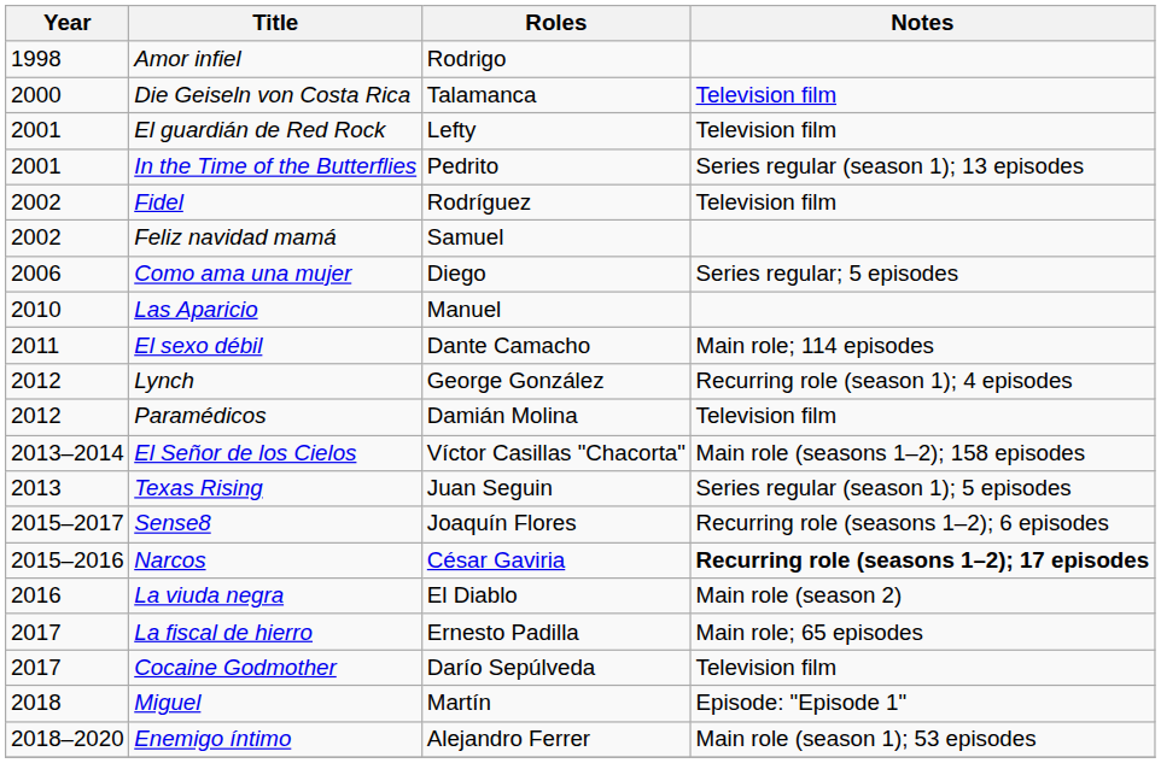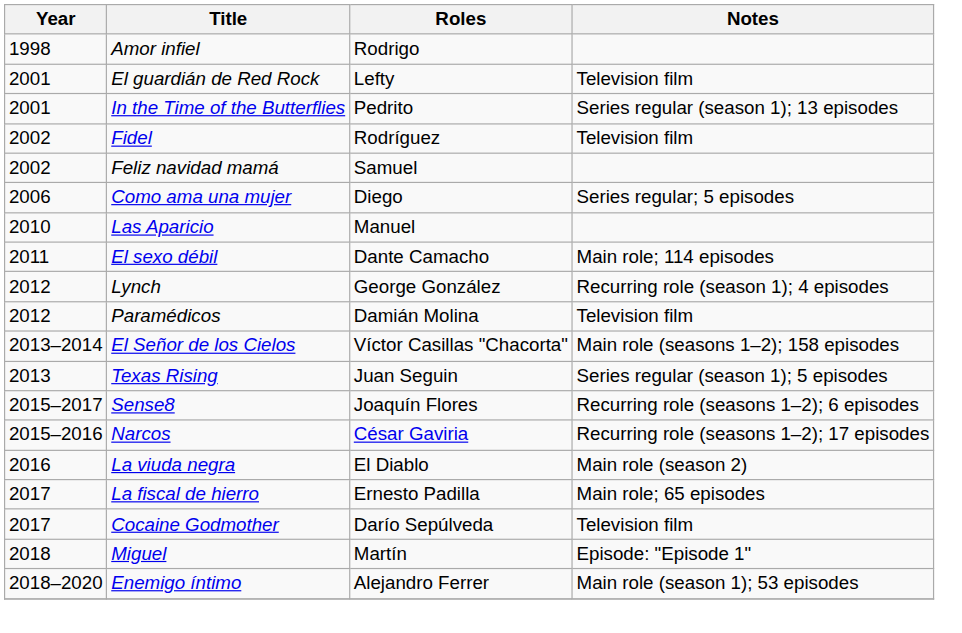 <table class="wikitable sortable">
 <tr>
 <th>Year</th>
 <th>Title</th>
 <th>Roles</th>
 <th>Notes</th>
 </tr>
 <tr>
 <td>1998</td>
 <td><em>Amor infiel</em></td>
 <td>Rodrigo</td>
 <td></td>
-</tr>
-<tr>
-<td>2000</td>
-<td><em>Die Geiseln von Costa Rica</em></td>
-<td>Talamanca</td>
-<td><a href='#'>Television film</a></td>
 </tr>
 <tr>
 <td>2001</td>
 <td><em>El guardián de Red Rock</em></td>
 <td>Lefty</td>
 <td>Television film</td>
 </tr>
 <tr>
 <td>2001</td>
 <td><em><a href='#'>In the Time of the Butterflies</a></em></td>
 <td>Pedrito</td>
 <td>Series regular (season 1); 13 episodes</td>
 </tr>
 <tr>
 <td>2002</td>
 <td><em><a href='#'>Fidel</a></em></td>
 <td>Rodríguez</td>
 <td>Television film</td>
 </tr>
 <tr>
 <td>2002</td>
 <td><em>Feliz navidad mamá</em></td>
 <td>Samuel</td>
 <td></td>
 </tr>
 <tr>
 <td>2006</td>
 <td><em><a href='#'>Como ama una mujer</a></em></td>
 <td>Diego</td>
 <td>Series regular; 5 episodes</td>
 </tr>
 <tr>
 <td>2010</td>
 <td><em><a href='#'>Las Aparicio</a></em></td>
 <td>Manuel</td>
 <td></td>
 </tr>
 <tr>
 <td>2011</td>
 <td><em><a href='#'>El sexo débil</a></em></td>
 <td>Dante Camacho</td>
 <td>Main role; 114 episodes</td>
 </tr>
 <tr>
 <td>2012</td>
 <td><em>Lynch</em></td>
 <td>George González</td>
 <td>Recurring role (season 1); 4 episodes</td>
 </tr>
 <tr>
 <td>2012</td>
 <td><em>Paramédicos</em></td>
 <td>Damián Molina</td>
 <td>Television film</td>
 </tr>
 <tr>
 <td>2013–2014</td>
 <td><em><a href='#'>El Señor de los Cielos</a></em></td>
 <td>Víctor Casillas "Chacorta"</td>
 <td>Main role (seasons 1–2); 158 episodes</td>
 </tr>
 <tr>
 <td>2013</td>
 <td><em><a href='#'>Texas Rising</a></em></td>
 <td>Juan Seguin</td>
 <td>Series regular (season 1); 5 episodes</td>
 </tr>
 <tr>
 <td>2015–2017</td>
 <td><em><a href='#'>Sense8</a></em></td>
 <td>Joaquín Flores</td>
 <td>Recurring role (seasons 1–2); 6 episodes</td>
 </tr>
 <tr>
 <td>2015–2016</td>
 <td><em><a href='#'>Narcos</a></em></td>
 <td><a href='#'>César Gaviria</a></td>
-<td><strong>Recurring role (seasons 1–2); 17 episodes</strong></td>
+<td>Recurring role (seasons 1–2); 17 episodes</td>
 </tr>
 <tr>
 <td>2016</td>
 <td><em><a href='#'>La viuda negra</a></em></td>
 <td>El Diablo</td>
 <td>Main role (season 2)</td>
 </tr>
 <tr>
 <td>2017</td>
 <td><em><a href='#'>La fiscal de hierro</a></em></td>
 <td>Ernesto Padilla</td>
 <td>Main role; 65 episodes</td>
 </tr>
 <tr>
 <td>2017</td>
 <td><em><a href='#'>Cocaine Godmother</a></em></td>
 <td>Darío Sepúlveda</td>
 <td>Television film</td>
 </tr>
 <tr>
 <td>2018</td>
 <td><em><a href='#'>Miguel</a></em></td>
 <td>Martín</td>
 <td>Episode: "Episode 1"</td>
 </tr>
 <tr>
 <td>2018–2020</td>
 <td><em><a href='#'>Enemigo íntimo</a></em></td>
 <td>Alejandro Ferrer</td>
 <td>Main role (season 1); 53 episodes</td>
 </tr>
 <tr>
 </tr>
 </table>
